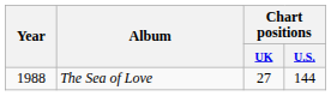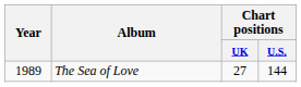 <table class="wikitable">
 <tr>
 <th rowspan="2" style="width:50px; text-align:center;">Year</th>
 <th rowspan="2" style="width:200px; text-align:center;">Album</th>
 <th colspan="2" style="width:50px; text-align:center;">Chart positions</th>
 </tr>
 <tr>
 <th width="38"><small><a href='#'>UK</a></small></th>
 <th width="38"><small><a href='#'>U.S.</a></small></th>
 </tr>
 <tr>
-<td style="text-align:center;">1988</td>
+<td style="text-align:center;">1989</td>
 <td align="left"><em>The Sea of Love</em></td>
 <td style="text-align:center;">27</td>
 <td style="text-align:center;">144</td>
 </tr>
 </table>
